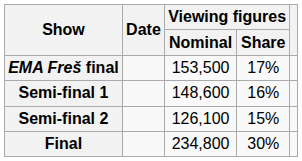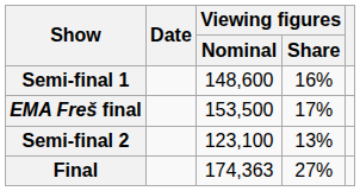 <table class="wikitable plainrowheaders sortable" style="text-align:center">
 <tr>
 </tr>
 <tr>
 <th scope=col rowspan="2">Show</th>
 <th scope=col rowspan="2">Date</th>
 <th scope=col colspan="2">Viewing figures</th>
 <th scope=col rowspan="2" class="unsortable"></th>
 </tr>
 <tr>
 <th scope=col>Nominal</th>
 <th scope=col>Share</th>
 </tr>
 <tr>
+<th scope="row">Semi-final 1</th>
+<td></td>
+<td>148,600</td>
+<td>16%</td>
+<td></td>
+</tr>
+<tr>
 <th scope="row"><em>EMA Freš</em> final</th>
 <td></td>
 <td>153,500</td>
 <td>17%</td>
 <td></td>
 </tr>
 <tr>
-<th scope="row">Semi-final 1</th>
-<td></td>
-<td>148,600</td>
-<td>16%</td>
-<td></td>
-</tr>
-<tr>
 <th scope="row">Semi-final 2</th>
 <td></td>
-<td>126,100</td>
-<td>15%</td>
+<td>123,100</td>
+<td>13%</td>
 <td></td>
 </tr>
 <tr>
 <th scope="row">Final</th>
 <td></td>
-<td>234,800</td>
-<td>30%</td>
+<td>174,363</td>
+<td>27%</td>
 <td></td>
 </tr>
 </table>
